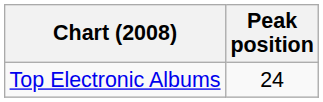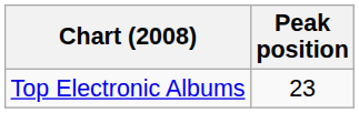 <table class="wikitable">
 <tr>
 <th align="left">Chart (2008)</th>
 <th align="center">Peak<br>position</th>
 </tr>
 <tr>
 <td align="left"><a href='#'>Top Electronic Albums</a></td>
-<td align="center">24</td>
+<td align="center">23</td>
 </tr>
 </table>
